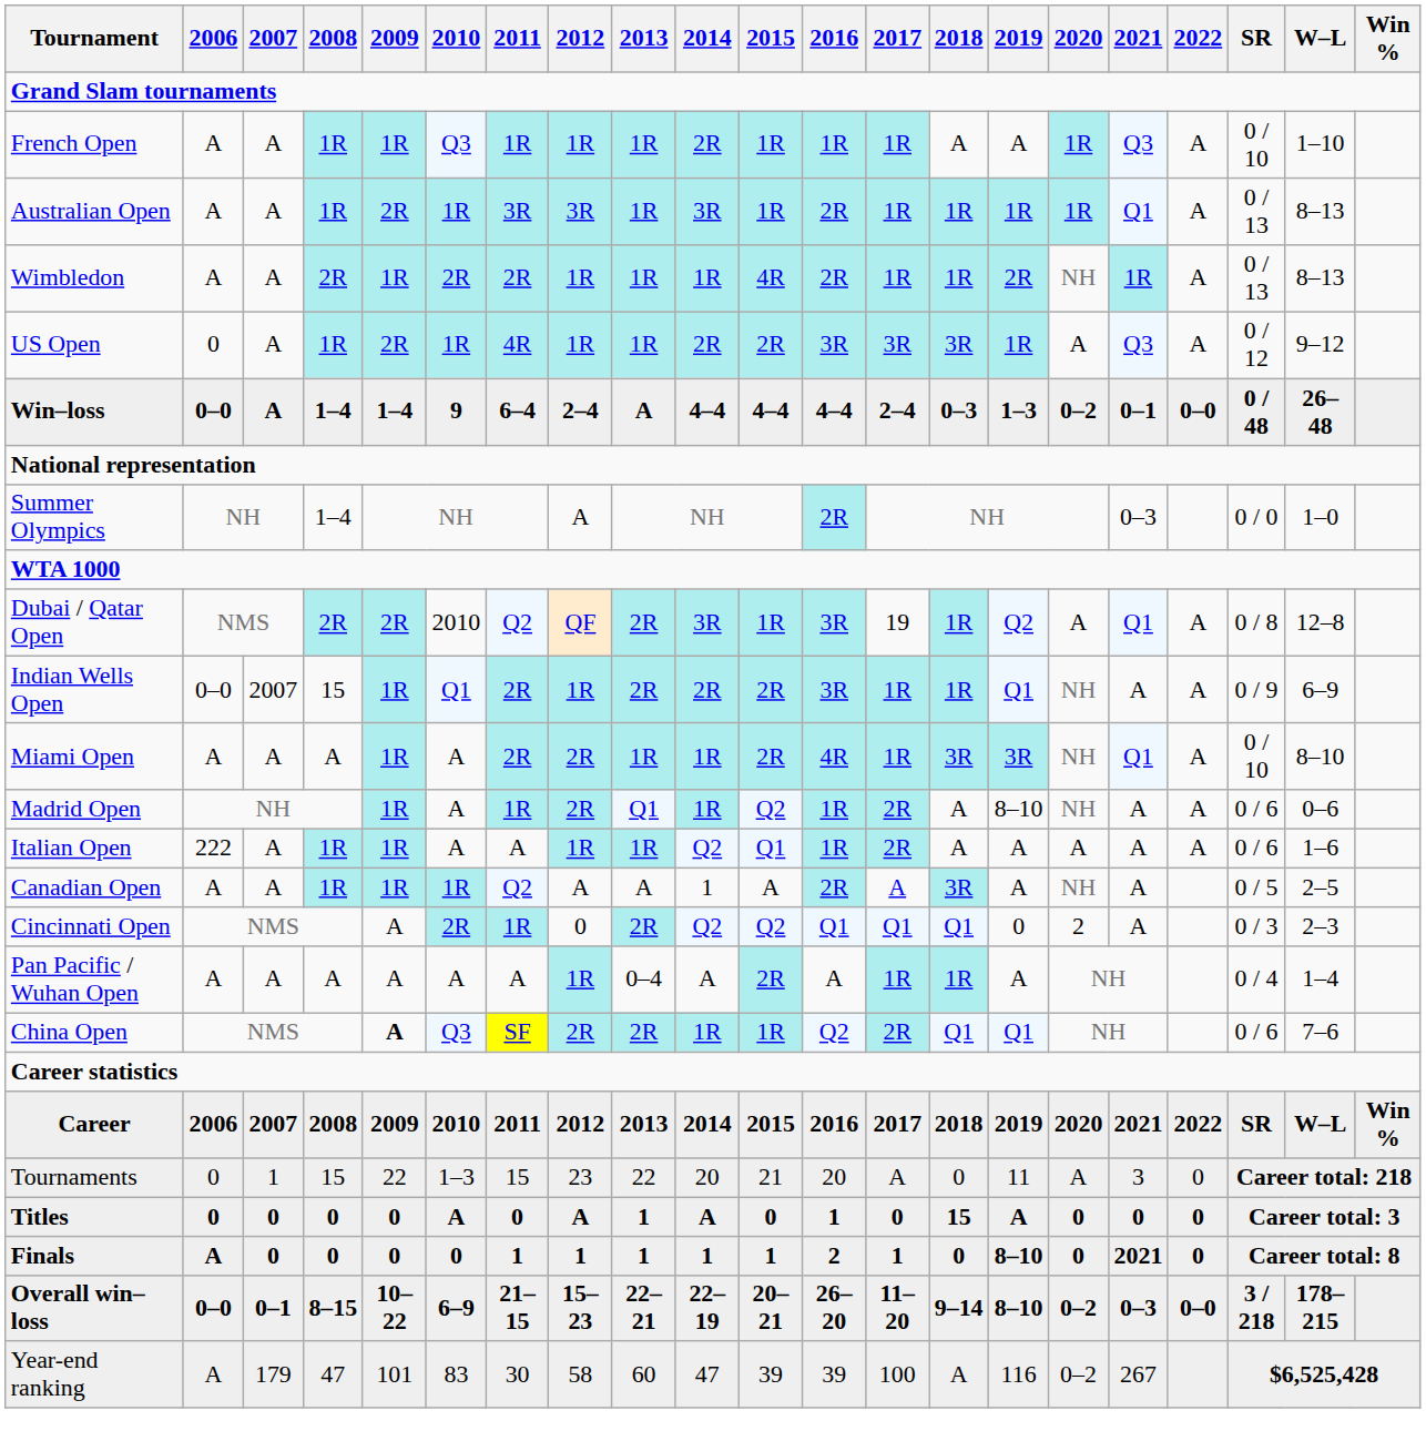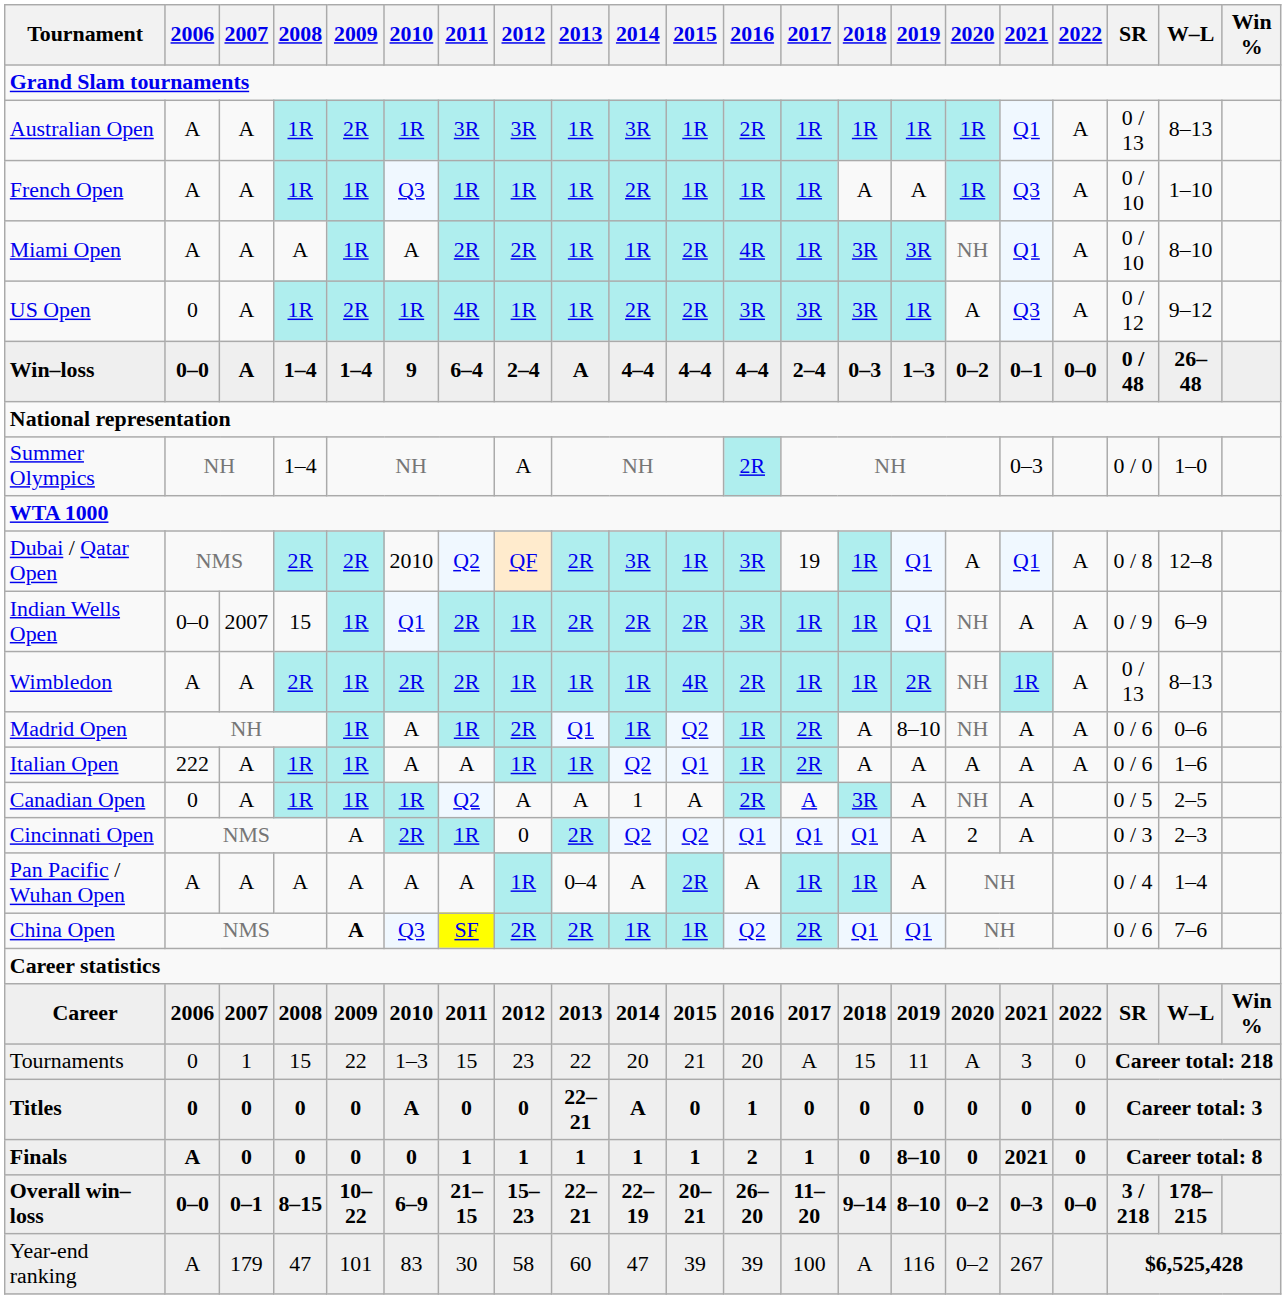 <table class="wikitable nowrap" style=text-align:center;font-size:93%>
 <tr>
 <th>Tournament</th>
 <th><a href='#'>2006</a></th>
 <th><a href='#'>2007</a></th>
 <th><a href='#'>2008</a></th>
 <th><a href='#'>2009</a></th>
 <th><a href='#'>2010</a></th>
 <th><a href='#'>2011</a></th>
 <th><a href='#'>2012</a></th>
 <th><a href='#'>2013</a></th>
 <th><a href='#'>2014</a></th>
 <th><a href='#'>2015</a></th>
 <th><a href='#'>2016</a></th>
 <th><a href='#'>2017</a></th>
 <th><a href='#'>2018</a></th>
 <th><a href='#'>2019</a></th>
 <th><a href='#'>2020</a></th>
 <th><a href='#'>2021</a></th>
 <th><a href='#'>2022</a></th>
 <th>SR</th>
 <th>W–L</th>
 <th>Win %</th>
 </tr>
 <tr>
 <td colspan="21" align="left"><strong><a href='#'>Grand Slam tournaments</a></strong></td>
 </tr>
 <tr>
+<td align=left><a href='#'>Australian Open</a></td>
+<td>A</td>
+<td>A</td>
+<td bgcolor=afeeee><a href='#'>1R</a></td>
+<td bgcolor=afeeee><a href='#'>2R</a></td>
+<td bgcolor=afeeee><a href='#'>1R</a></td>
+<td bgcolor=afeeee><a href='#'>3R</a></td>
+<td bgcolor=afeeee><a href='#'>3R</a></td>
+<td bgcolor=afeeee><a href='#'>1R</a></td>
+<td bgcolor=afeeee><a href='#'>3R</a></td>
+<td bgcolor=afeeee><a href='#'>1R</a></td>
+<td bgcolor=afeeee><a href='#'>2R</a></td>
+<td bgcolor=afeeee><a href='#'>1R</a></td>
+<td bgcolor=afeeee><a href='#'>1R</a></td>
+<td bgcolor=afeeee><a href='#'>1R</a></td>
+<td bgcolor=afeeee><a href='#'>1R</a></td>
+<td bgcolor=f0f8ff><a href='#'>Q1</a></td>
+<td>A</td>
+<td>0 / 13</td>
+<td>8–13</td>
+<td></td>
+</tr>
+<tr>
 <td align=left><a href='#'>French Open</a></td>
 <td>A</td>
 <td>A</td>
 <td bgcolor=afeeee><a href='#'>1R</a></td>
 <td bgcolor=afeeee><a href='#'>1R</a></td>
 <td bgcolor=f0f8ff><a href='#'>Q3</a></td>
 <td bgcolor=afeeee><a href='#'>1R</a></td>
 <td bgcolor=afeeee><a href='#'>1R</a></td>
 <td bgcolor=afeeee><a href='#'>1R</a></td>
 <td bgcolor=afeeee><a href='#'>2R</a></td>
 <td bgcolor=afeeee><a href='#'>1R</a></td>
 <td bgcolor=afeeee><a href='#'>1R</a></td>
 <td bgcolor=afeeee><a href='#'>1R</a></td>
 <td>A</td>
 <td>A</td>
 <td bgcolor=afeeee><a href='#'>1R</a></td>
 <td bgcolor=f0f8ff><a href='#'>Q3</a></td>
 <td>A</td>
 <td>0 / 10</td>
 <td>1–10</td>
 <td></td>
 </tr>
 <tr>
-<td align=left><a href='#'>Australian Open</a></td>
+<td align=left><a href='#'>Miami Open</a></td>
+<td>A</td>
 <td>A</td>
 <td>A</td>
 <td bgcolor=afeeee><a href='#'>1R</a></td>
-<td bgcolor=afeeee><a href='#'>2R</a></td>
-<td bgcolor=afeeee><a href='#'>1R</a></td>
-<td bgcolor=afeeee><a href='#'>3R</a></td>
-<td bgcolor=afeeee><a href='#'>3R</a></td>
-<td bgcolor=afeeee><a href='#'>1R</a></td>
-<td bgcolor=afeeee><a href='#'>3R</a></td>
-<td bgcolor=afeeee><a href='#'>1R</a></td>
-<td bgcolor=afeeee><a href='#'>2R</a></td>
-<td bgcolor=afeeee><a href='#'>1R</a></td>
-<td bgcolor=afeeee><a href='#'>1R</a></td>
-<td bgcolor=afeeee><a href='#'>1R</a></td>
-<td bgcolor=afeeee><a href='#'>1R</a></td>
-<td bgcolor=f0f8ff><a href='#'>Q1</a></td>
 <td>A</td>
-<td>0 / 13</td>
-<td>8–13</td>
-<td></td>
-</tr>
-<tr>
-<td align=left><a href='#'>Wimbledon</a></td>
-<td>A</td>
-<td>A</td>
-<td bgcolor=afeeee><a href='#'>2R</a></td>
-<td bgcolor=afeeee><a href='#'>1R</a></td>
 <td bgcolor=afeeee><a href='#'>2R</a></td>
 <td bgcolor=afeeee><a href='#'>2R</a></td>
 <td bgcolor=afeeee><a href='#'>1R</a></td>
 <td bgcolor=afeeee><a href='#'>1R</a></td>
+<td bgcolor=afeeee><a href='#'>2R</a></td>
+<td bgcolor=afeeee><a href='#'>4R</a></td>
 <td bgcolor=afeeee><a href='#'>1R</a></td>
-<td bgcolor=afeeee><a href='#'>4R</a></td>
-<td bgcolor=afeeee><a href='#'>2R</a></td>
-<td bgcolor=afeeee><a href='#'>1R</a></td>
-<td bgcolor=afeeee><a href='#'>1R</a></td>
-<td bgcolor=afeeee><a href='#'>2R</a></td>
+<td bgcolor=afeeee><a href='#'>3R</a></td>
+<td bgcolor=afeeee><a href='#'>3R</a></td>
 <td style=color:#767676>NH</td>
-<td bgcolor=afeeee><a href='#'>1R</a></td>
+<td bgcolor=f0f8ff><a href='#'>Q1</a></td>
 <td>A</td>
-<td>0 / 13</td>
-<td>8–13</td>
+<td>0 / 10</td>
+<td>8–10</td>
 <td></td>
 </tr>
 <tr>
 <td align=left><a href='#'>US Open</a></td>
 <td>0</td>
 <td>A</td>
 <td bgcolor=afeeee><a href='#'>1R</a></td>
 <td bgcolor=afeeee><a href='#'>2R</a></td>
 <td bgcolor=afeeee><a href='#'>1R</a></td>
 <td bgcolor=afeeee><a href='#'>4R</a></td>
 <td bgcolor=afeeee><a href='#'>1R</a></td>
 <td bgcolor=afeeee><a href='#'>1R</a></td>
 <td bgcolor=afeeee><a href='#'>2R</a></td>
 <td bgcolor=afeeee><a href='#'>2R</a></td>
 <td bgcolor=afeeee><a href='#'>3R</a></td>
 <td bgcolor=afeeee><a href='#'>3R</a></td>
 <td bgcolor=afeeee><a href='#'>3R</a></td>
 <td bgcolor=afeeee><a href='#'>1R</a></td>
 <td>A</td>
 <td bgcolor=f0f8ff><a href='#'>Q3</a></td>
 <td>A</td>
 <td>0 / 12</td>
 <td>9–12</td>
 <td></td>
 </tr>
 <tr style=background:#efefef;font-weight:bold>
 <td align=left>Win–loss</td>
 <td>0–0</td>
 <td>A</td>
 <td>1–4</td>
 <td>1–4</td>
 <td>9</td>
 <td>6–4</td>
 <td>2–4</td>
 <td>A</td>
 <td>4–4</td>
 <td>4–4</td>
 <td>4–4</td>
 <td>2–4</td>
 <td>0–3</td>
 <td>1–3</td>
 <td>0–2</td>
 <td>0–1</td>
 <td>0–0</td>
 <td>0 / 48</td>
 <td>26–48</td>
 <td></td>
 </tr>
 <tr>
 <td colspan="21" align="left"><strong>National representation</strong></td>
 </tr>
 <tr>
 <td align=left><a href='#'>Summer Olympics</a></td>
 <td colspan=2 style=color:#767676>NH</td>
 <td>1–4</td>
 <td colspan=3 style=color:#767676>NH</td>
 <td>A</td>
 <td colspan=3 style=color:#767676>NH</td>
 <td bgcolor=afeeee><a href='#'>2R</a></td>
 <td colspan=4 style=color:#767676>NH</td>
 <td>0–3</td>
 <td></td>
 <td>0 / 0</td>
 <td>1–0</td>
 <td></td>
 </tr>
 <tr>
 <td colspan="21" align="left"><strong><a href='#'>WTA 1000</a></strong></td>
 </tr>
 <tr>
 <td align=left><a href='#'>Dubai</a> / <a href='#'>Qatar Open</a></td>
 <td colspan=2 style=color:#767676>NMS</td>
 <td bgcolor=afeeee><a href='#'>2R</a></td>
 <td bgcolor=afeeee><a href='#'>2R</a></td>
 <td>2010</td>
 <td bgcolor=f0f8ff><a href='#'>Q2</a></td>
 <td bgcolor=ffebcd><a href='#'>QF</a></td>
 <td bgcolor=afeeee><a href='#'>2R</a></td>
 <td bgcolor=afeeee><a href='#'>3R</a></td>
 <td bgcolor=afeeee><a href='#'>1R</a></td>
 <td bgcolor=afeeee><a href='#'>3R</a></td>
 <td>19</td>
 <td bgcolor=afeeee><a href='#'>1R</a></td>
-<td bgcolor=f0f8ff><a href='#'>Q2</a></td>
+<td bgcolor=f0f8ff><a href='#'>Q1</a></td>
 <td>A</td>
 <td bgcolor=f0f8ff><a href='#'>Q1</a></td>
 <td>A</td>
 <td>0 / 8</td>
 <td>12–8</td>
 <td></td>
 </tr>
 <tr>
 <td align=left><a href='#'>Indian Wells Open</a></td>
 <td>0–0</td>
 <td>2007</td>
 <td>15</td>
 <td bgcolor=afeeee><a href='#'>1R</a></td>
 <td bgcolor=f0f8ff><a href='#'>Q1</a></td>
 <td bgcolor=afeeee><a href='#'>2R</a></td>
 <td bgcolor=afeeee><a href='#'>1R</a></td>
 <td bgcolor=afeeee><a href='#'>2R</a></td>
 <td bgcolor=afeeee><a href='#'>2R</a></td>
 <td bgcolor=afeeee><a href='#'>2R</a></td>
 <td bgcolor=afeeee><a href='#'>3R</a></td>
 <td bgcolor=afeeee><a href='#'>1R</a></td>
 <td bgcolor=afeeee><a href='#'>1R</a></td>
 <td bgcolor=f0f8ff><a href='#'>Q1</a></td>
 <td style=color:#767676>NH</td>
 <td>A</td>
 <td>A</td>
 <td>0 / 9</td>
 <td>6–9</td>
 <td></td>
 </tr>
 <tr>
-<td align=left><a href='#'>Miami Open</a></td>
+<td align=left><a href='#'>Wimbledon</a></td>
 <td>A</td>
 <td>A</td>
-<td>A</td>
+<td bgcolor=afeeee><a href='#'>2R</a></td>
 <td bgcolor=afeeee><a href='#'>1R</a></td>
-<td>A</td>
 <td bgcolor=afeeee><a href='#'>2R</a></td>
 <td bgcolor=afeeee><a href='#'>2R</a></td>
 <td bgcolor=afeeee><a href='#'>1R</a></td>
 <td bgcolor=afeeee><a href='#'>1R</a></td>
+<td bgcolor=afeeee><a href='#'>1R</a></td>
+<td bgcolor=afeeee><a href='#'>4R</a></td>
 <td bgcolor=afeeee><a href='#'>2R</a></td>
-<td bgcolor=afeeee><a href='#'>4R</a></td>
 <td bgcolor=afeeee><a href='#'>1R</a></td>
-<td bgcolor=afeeee><a href='#'>3R</a></td>
-<td bgcolor=afeeee><a href='#'>3R</a></td>
+<td bgcolor=afeeee><a href='#'>1R</a></td>
+<td bgcolor=afeeee><a href='#'>2R</a></td>
 <td style=color:#767676>NH</td>
-<td bgcolor=f0f8ff><a href='#'>Q1</a></td>
+<td bgcolor=afeeee><a href='#'>1R</a></td>
 <td>A</td>
-<td>0 / 10</td>
-<td>8–10</td>
+<td>0 / 13</td>
+<td>8–13</td>
 <td></td>
 </tr>
 <tr>
 <td align=left><a href='#'>Madrid Open</a></td>
 <td colspan=3 style=color:#767676>NH</td>
 <td bgcolor=afeeee><a href='#'>1R</a></td>
 <td>A</td>
 <td bgcolor=afeeee><a href='#'>1R</a></td>
 <td bgcolor=afeeee><a href='#'>2R</a></td>
 <td bgcolor=f0f8ff><a href='#'>Q1</a></td>
 <td bgcolor=afeeee><a href='#'>1R</a></td>
 <td bgcolor=f0f8ff><a href='#'>Q2</a></td>
 <td bgcolor=afeeee><a href='#'>1R</a></td>
 <td bgcolor=afeeee><a href='#'>2R</a></td>
 <td>A</td>
 <td>8–10</td>
 <td style=color:#767676>NH</td>
 <td>A</td>
 <td>A</td>
 <td>0 / 6</td>
 <td>0–6</td>
 <td></td>
 </tr>
 <tr>
 <td align=left><a href='#'>Italian Open</a></td>
 <td>222</td>
 <td>A</td>
 <td bgcolor=afeeee><a href='#'>1R</a></td>
 <td bgcolor=afeeee><a href='#'>1R</a></td>
 <td>A</td>
 <td>A</td>
 <td bgcolor=afeeee><a href='#'>1R</a></td>
 <td bgcolor=afeeee><a href='#'>1R</a></td>
 <td bgcolor=f0f8ff><a href='#'>Q2</a></td>
 <td bgcolor=f0f8ff><a href='#'>Q1</a></td>
 <td bgcolor=afeeee><a href='#'>1R</a></td>
 <td bgcolor=afeeee><a href='#'>2R</a></td>
 <td>A</td>
 <td>A</td>
 <td>A</td>
 <td>A</td>
 <td>A</td>
 <td>0 / 6</td>
 <td>1–6</td>
 <td></td>
 </tr>
 <tr>
 <td align=left><a href='#'>Canadian Open</a></td>
-<td>A</td>
+<td>0</td>
 <td>A</td>
 <td bgcolor=afeeee><a href='#'>1R</a></td>
 <td bgcolor=afeeee><a href='#'>1R</a></td>
 <td bgcolor=afeeee><a href='#'>1R</a></td>
 <td bgcolor=f0f8ff><a href='#'>Q2</a></td>
 <td>A</td>
 <td>A</td>
 <td>1</td>
 <td>A</td>
 <td bgcolor=afeeee><a href='#'>2R</a></td>
 <td><a href='#'>A</a></td>
 <td bgcolor=afeeee><a href='#'>3R</a></td>
 <td>A</td>
 <td style=color:#767676>NH</td>
 <td>A</td>
 <td></td>
 <td>0 / 5</td>
 <td>2–5</td>
 <td></td>
 </tr>
 <tr>
 <td align="left"><a href='#'>Cincinnati Open</a></td>
 <td colspan="3" style="color:#767676">NMS</td>
 <td>A</td>
 <td bgcolor=afeeee><a href='#'>2R</a></td>
 <td bgcolor=afeeee><a href='#'>1R</a></td>
 <td>0</td>
 <td bgcolor=afeeee><a href='#'>2R</a></td>
 <td bgcolor=f0f8ff><a href='#'>Q2</a></td>
 <td bgcolor=f0f8ff><a href='#'>Q2</a></td>
 <td bgcolor=f0f8ff><a href='#'>Q1</a></td>
 <td bgcolor=f0f8ff><a href='#'>Q1</a></td>
 <td bgcolor=f0f8ff><a href='#'>Q1</a></td>
-<td>0</td>
+<td>A</td>
 <td>2</td>
 <td>A</td>
 <td></td>
 <td>0 / 3</td>
 <td>2–3</td>
 <td></td>
 </tr>
 <tr>
 <td align=left><a href='#'>Pan Pacific</a> / <a href='#'>Wuhan Open</a></td>
 <td>A</td>
 <td>A</td>
 <td>A</td>
 <td>A</td>
 <td>A</td>
 <td>A</td>
 <td bgcolor=afeeee><a href='#'>1R</a></td>
 <td>0–4</td>
 <td>A</td>
 <td bgcolor=afeeee><a href='#'>2R</a></td>
 <td>A</td>
 <td bgcolor=afeeee><a href='#'>1R</a></td>
 <td bgcolor=afeeee><a href='#'>1R</a></td>
 <td>A</td>
 <td colspan=2 style=color:#767676>NH</td>
 <td></td>
 <td>0 / 4</td>
 <td>1–4</td>
 <td></td>
 </tr>
 <tr>
 <td align=left><a href='#'>China Open</a></td>
 <td colspan=3 style=color:#767676>NMS</td>
 <td><strong>A</strong></td>
 <td bgcolor=f0f8ff><a href='#'>Q3</a></td>
 <td bgcolor=yellow><a href='#'>SF</a></td>
 <td bgcolor=afeeee><a href='#'>2R</a></td>
 <td bgcolor=afeeee><a href='#'>2R</a></td>
 <td bgcolor=afeeee><a href='#'>1R</a></td>
 <td bgcolor=afeeee><a href='#'>1R</a></td>
 <td bgcolor=f0f8ff><a href='#'>Q2</a></td>
 <td bgcolor=afeeee><a href='#'>2R</a></td>
 <td bgcolor=f0f8ff><a href='#'>Q1</a></td>
 <td bgcolor=f0f8ff><a href='#'>Q1</a></td>
 <td colspan=2 style=color:#767676>NH</td>
 <td></td>
 <td>0 / 6</td>
 <td>7–6</td>
 <td></td>
 </tr>
 <tr>
 <td colspan="21" align="left"><strong>Career statistics</strong></td>
 </tr>
 <tr style=background:#efefef;font-weight:bold>
 <td>Career</td>
 <td>2006</td>
 <td>2007</td>
 <td>2008</td>
 <td>2009</td>
 <td>2010</td>
 <td>2011</td>
 <td>2012</td>
 <td>2013</td>
 <td>2014</td>
 <td>2015</td>
 <td>2016</td>
 <td>2017</td>
 <td>2018</td>
 <td>2019</td>
 <td>2020</td>
 <td>2021</td>
 <td>2022</td>
 <td>SR</td>
 <td>W–L</td>
 <td>Win %</td>
 </tr>
 <tr bgcolor=efefef>
 <td align=left>Tournaments</td>
 <td>0</td>
 <td>1</td>
 <td>15</td>
 <td>22</td>
 <td>1–3</td>
 <td>15</td>
 <td>23</td>
 <td>22</td>
 <td>20</td>
 <td>21</td>
 <td>20</td>
 <td>A</td>
-<td>0</td>
+<td>15</td>
 <td>11</td>
 <td>A</td>
 <td>3</td>
 <td>0</td>
 <td colspan=3><strong>Career total: 218</strong></td>
 </tr>
 <tr style=background:#efefef;font-weight:bold>
 <td align=left>Titles</td>
 <td>0</td>
 <td>0</td>
 <td>0</td>
 <td>0</td>
 <td>A</td>
 <td>0</td>
-<td>A</td>
-<td>1</td>
+<td>0</td>
+<td>22–21</td>
 <td>A</td>
 <td>0</td>
 <td>1</td>
 <td>0</td>
-<td>15</td>
-<td>A</td>
+<td>0</td>
+<td>0</td>
 <td>0</td>
 <td>0</td>
 <td>0</td>
 <td colspan=3>Career total: 3</td>
 </tr>
 <tr style=background:#efefef;font-weight:bold>
 <td align=left>Finals</td>
 <td>A</td>
 <td>0</td>
 <td>0</td>
 <td>0</td>
 <td>0</td>
 <td>1</td>
 <td>1</td>
 <td>1</td>
 <td>1</td>
 <td>1</td>
 <td>2</td>
 <td>1</td>
 <td>0</td>
 <td>8–10</td>
 <td>0</td>
 <td>2021</td>
 <td>0</td>
 <td colspan=3>Career total: 8</td>
 </tr>
 <tr style=background:#efefef;font-weight:bold>
 <td align=left>Overall win–loss</td>
 <td>0–0</td>
 <td>0–1</td>
 <td>8–15</td>
 <td>10–22</td>
 <td>6–9</td>
 <td>21–15</td>
 <td>15–23</td>
 <td>22–21</td>
 <td>22–19</td>
 <td>20–21</td>
 <td>26–20</td>
 <td>11–20</td>
 <td>9–14</td>
 <td>8–10</td>
 <td>0–2</td>
 <td>0–3</td>
 <td>0–0</td>
 <td>3 / 218</td>
 <td>178–215</td>
 <td></td>
 </tr>
 <tr bgcolor=efefef>
 <td align=left>Year-end ranking</td>
 <td>A</td>
 <td>179</td>
 <td>47</td>
 <td>101</td>
 <td>83</td>
 <td>30</td>
 <td>58</td>
 <td>60</td>
 <td>47</td>
 <td>39</td>
 <td>39</td>
 <td>100</td>
 <td>A</td>
 <td>116</td>
 <td>0–2</td>
 <td>267</td>
 <td></td>
 <td colspan="3"><strong>$6,525,428</strong></td>
 </tr>
 </table>
